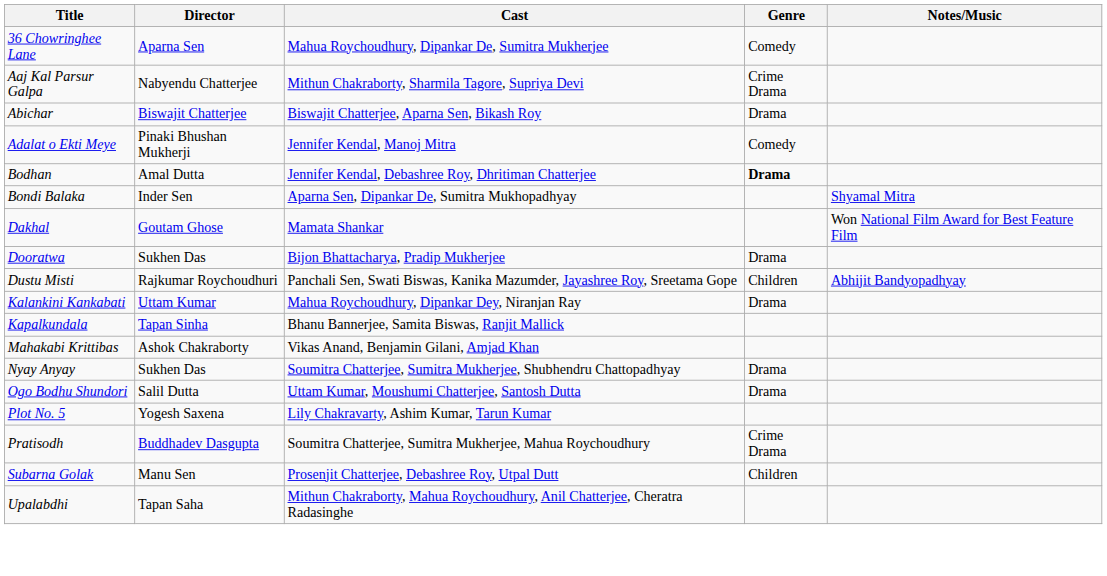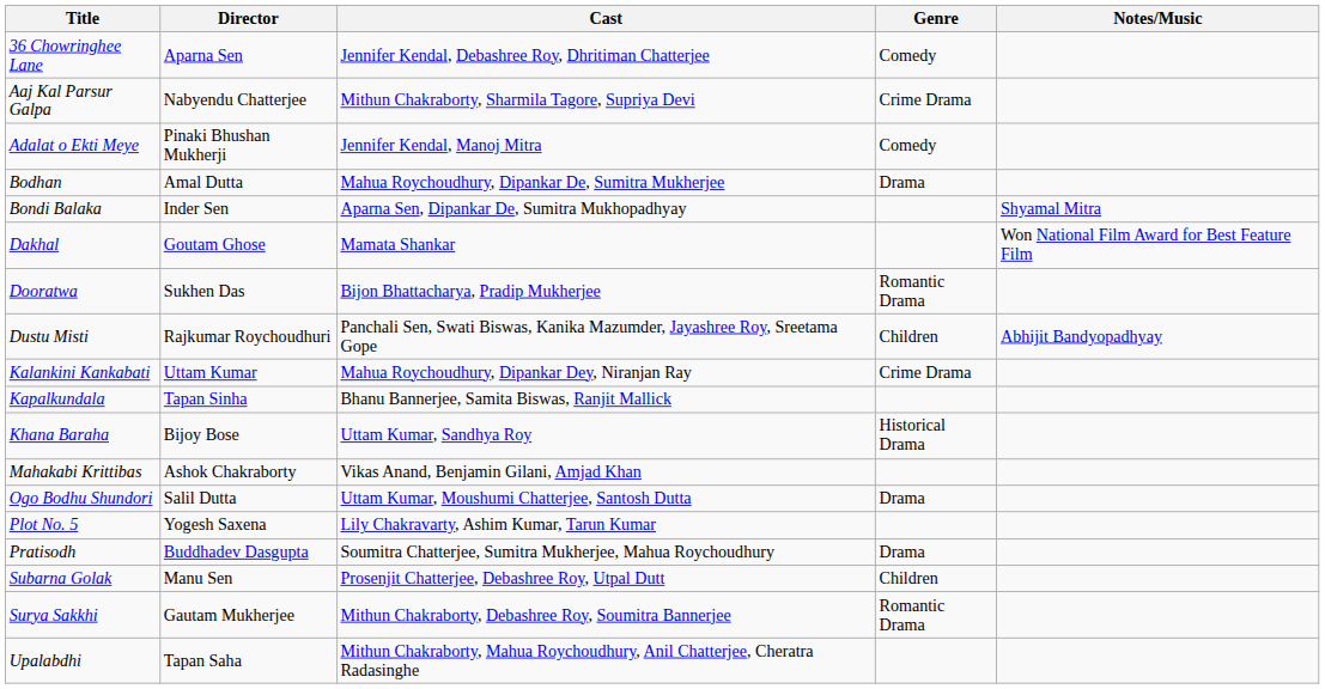 <table class="wikitable sortable" border="0">
 <tr>
 <th>Title</th>
 <th>Director</th>
 <th>Cast</th>
 <th>Genre</th>
 <th>Notes/Music</th>
 </tr>
 <tr>
 <td><em><a href='#'>36 Chowringhee Lane</a></em></td>
 <td><a href='#'>Aparna Sen</a></td>
-<td><a href='#'>Mahua Roychoudhury</a>, <a href='#'>Dipankar De</a>, <a href='#'>Sumitra Mukherjee</a></td>
+<td><a href='#'>Jennifer Kendal</a>, <a href='#'>Debashree Roy</a>, <a href='#'>Dhritiman Chatterjee</a></td>
 <td>Comedy</td>
 <td></td>
 </tr>
 <tr>
 <td><em>Aaj Kal Parsur Galpa</em></td>
 <td>Nabyendu Chatterjee</td>
 <td><a href='#'>Mithun Chakraborty</a>, <a href='#'>Sharmila Tagore</a>, <a href='#'>Supriya Devi</a></td>
 <td>Crime Drama</td>
-<td></td>
-</tr>
-<tr>
-<td><em>Abichar</em></td>
-<td><a href='#'>Biswajit Chatterjee</a></td>
-<td><a href='#'>Biswajit Chatterjee</a>, <a href='#'>Aparna Sen</a>, <a href='#'>Bikash Roy</a></td>
-<td>Drama</td>
 <td></td>
 </tr>
 <tr>
 <td><em><a href='#'>Adalat o Ekti Meye</a></em></td>
 <td>Pinaki Bhushan Mukherji</td>
 <td><a href='#'>Jennifer Kendal</a>, <a href='#'>Manoj Mitra</a></td>
 <td>Comedy</td>
 <td></td>
 </tr>
 <tr>
 <td><em>Bodhan</em></td>
 <td>Amal Dutta</td>
-<td><a href='#'>Jennifer Kendal</a>, <a href='#'>Debashree Roy</a>, <a href='#'>Dhritiman Chatterjee</a></td>
-<td><strong>Drama</strong></td>
+<td><a href='#'>Mahua Roychoudhury</a>, <a href='#'>Dipankar De</a>, <a href='#'>Sumitra Mukherjee</a></td>
+<td>Drama</td>
 <td></td>
 </tr>
 <tr>
 <td><em>Bondi Balaka</em></td>
 <td>Inder Sen</td>
 <td><a href='#'>Aparna Sen</a>, <a href='#'>Dipankar De</a>, Sumitra Mukhopadhyay</td>
 <td></td>
 <td><a href='#'>Shyamal Mitra</a></td>
 </tr>
 <tr>
 <td><em><a href='#'>Dakhal</a></em></td>
 <td><a href='#'>Goutam Ghose</a></td>
 <td><a href='#'>Mamata Shankar</a></td>
 <td></td>
 <td>Won <a href='#'>National Film Award for Best Feature Film</a></td>
 </tr>
 <tr>
 <td><em><a href='#'>Dooratwa</a></em></td>
 <td>Sukhen Das</td>
 <td><a href='#'>Bijon Bhattacharya</a>, <a href='#'>Pradip Mukherjee</a></td>
-<td>Drama</td>
+<td>Romantic Drama</td>
 <td></td>
 </tr>
 <tr>
 <td><em>Dustu Misti</em></td>
 <td>Rajkumar Roychoudhuri</td>
 <td>Panchali Sen, Swati Biswas, Kanika Mazumder, <a href='#'>Jayashree Roy</a>, Sreetama Gope</td>
 <td>Children</td>
 <td><a href='#'>Abhijit Bandyopadhyay</a></td>
 </tr>
 <tr>
 <td><em><a href='#'>Kalankini Kankabati</a></em></td>
 <td><a href='#'>Uttam Kumar</a></td>
 <td><a href='#'>Mahua Roychoudhury</a>, <a href='#'>Dipankar Dey</a>, Niranjan Ray</td>
-<td>Drama</td>
+<td>Crime Drama</td>
 <td></td>
 </tr>
 <tr>
 <td><em><a href='#'>Kapalkundala</a></em></td>
 <td><a href='#'>Tapan Sinha</a></td>
 <td>Bhanu Bannerjee, Samita Biswas, <a href='#'>Ranjit Mallick</a></td>
 <td></td>
 <td></td>
 </tr>
 <tr>
+<td><em><a href='#'>Khana Baraha</a></em></td>
+<td>Bijoy Bose</td>
+<td><a href='#'>Uttam Kumar</a>, <a href='#'>Sandhya Roy</a></td>
+<td>Historical Drama</td>
+<td></td>
+</tr>
+<tr>
 <td><em>Mahakabi Krittibas</em></td>
 <td>Ashok Chakraborty</td>
 <td>Vikas Anand, Benjamin Gilani, <a href='#'>Amjad Khan</a></td>
 <td></td>
-<td></td>
-</tr>
-<tr>
-<td><em>Nyay Anyay</em></td>
-<td>Sukhen Das</td>
-<td><a href='#'>Soumitra Chatterjee</a>, <a href='#'>Sumitra Mukherjee</a>, Shubhendru Chattopadhyay</td>
-<td>Drama</td>
 <td></td>
 </tr>
 <tr>
 <td><em><a href='#'>Ogo Bodhu Shundori</a></em></td>
 <td>Salil Dutta</td>
 <td><a href='#'>Uttam Kumar</a>, <a href='#'>Moushumi Chatterjee</a>, <a href='#'>Santosh Dutta</a></td>
 <td>Drama</td>
 <td></td>
 </tr>
 <tr>
 <td><em><a href='#'>Plot No. 5</a></em></td>
 <td>Yogesh Saxena</td>
 <td><a href='#'>Lily Chakravarty</a>, Ashim Kumar, <a href='#'>Tarun Kumar</a></td>
 <td></td>
 <td></td>
 </tr>
 <tr>
 <td><em>Pratisodh</em></td>
 <td><a href='#'>Buddhadev Dasgupta</a></td>
 <td>Soumitra Chatterjee, Sumitra Mukherjee, Mahua Roychoudhury</td>
-<td>Crime Drama</td>
+<td>Drama</td>
 <td></td>
 </tr>
 <tr>
 <td><em><a href='#'>Subarna Golak</a></em></td>
 <td>Manu Sen</td>
 <td><a href='#'>Prosenjit Chatterjee</a>, <a href='#'>Debashree Roy</a>, <a href='#'>Utpal Dutt</a></td>
 <td>Children</td>
 <td></td>
 </tr>
 <tr>
+<td><em><a href='#'>Surya Sakkhi</a></em></td>
+<td>Gautam Mukherjee</td>
+<td><a href='#'>Mithun Chakraborty</a>, <a href='#'>Debashree Roy</a>, <a href='#'>Soumitra Bannerjee</a></td>
+<td>Romantic Drama</td>
+<td></td>
+</tr>
+<tr>
 <td><em>Upalabdhi</em></td>
 <td>Tapan Saha</td>
 <td><a href='#'>Mithun Chakraborty</a>, <a href='#'>Mahua Roychoudhury</a>, <a href='#'>Anil Chatterjee</a>, Cheratra Radasinghe</td>
 <td></td>
 <td></td>
 </tr>
 </table>
